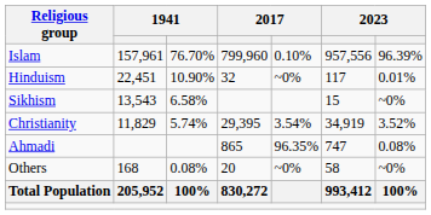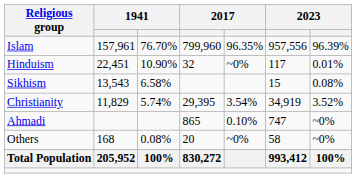 <table class="wikitable sortable">
 <tr>
 <th rowspan="2"><a href='#'>Religious</a><br>group</th>
 <th colspan="2">1941</th>
 <th colspan="2">2017</th>
 <th colspan="2">2023</th>
 </tr>
 <tr>
 <th><a href='#'></a></th>
 <th></th>
 <th></th>
 <th></th>
 <th></th>
 <th></th>
 </tr>
 <tr>
 <td><a href='#'>Islam</a> </td>
 <td>157,961</td>
 <td>76.70%</td>
 <td>799,960</td>
-<td>0.10%</td>
+<td>96.35%</td>
 <td>957,556</td>
 <td>96.39%</td>
 </tr>
 <tr>
 <td><a href='#'>Hinduism</a> </td>
 <td>22,451</td>
 <td>10.90%</td>
 <td>32</td>
 <td>~0%</td>
 <td>117</td>
 <td>0.01%</td>
 </tr>
 <tr>
 <td><a href='#'>Sikhism</a> </td>
 <td>13,543</td>
 <td>6.58%</td>
 <td></td>
 <td></td>
 <td>15</td>
-<td>~0%</td>
+<td>0.08%</td>
 </tr>
 <tr>
 <td><a href='#'>Christianity</a> </td>
 <td>11,829</td>
 <td>5.74%</td>
 <td>29,395</td>
 <td>3.54%</td>
 <td>34,919</td>
 <td>3.52%</td>
 </tr>
 <tr>
 <td><a href='#'>Ahmadi</a></td>
 <td></td>
 <td></td>
 <td>865</td>
-<td>96.35%</td>
+<td>0.10%</td>
 <td>747</td>
-<td>0.08%</td>
+<td>~0%</td>
 </tr>
 <tr>
 <td>Others</td>
 <td>168</td>
 <td>0.08%</td>
 <td>20</td>
 <td>~0%</td>
 <td>58</td>
 <td>~0%</td>
 </tr>
 <tr>
 <th>Total Population</th>
 <th>205,952</th>
 <th>100%</th>
 <th>830,272</th>
 <th></th>
 <th>993,412</th>
 <th>100%</th>
 </tr>
 <tr class="sortbottom">
 <td colspan="7"></td>
 </tr>
 </table>
